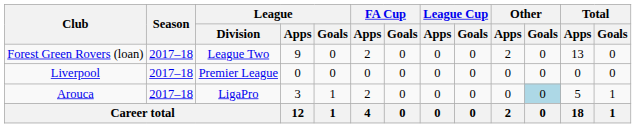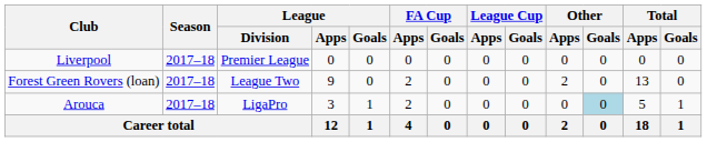 <table class="wikitable" style="text-align:center">
 <tr>
 <th rowspan="2">Club</th>
 <th rowspan="2">Season</th>
 <th colspan="3">League</th>
 <th colspan="2"><a href='#'>FA Cup</a></th>
 <th colspan="2"><a href='#'>League Cup</a></th>
 <th colspan="2">Other</th>
 <th colspan="2">Total</th>
 </tr>
 <tr>
 <th>Division</th>
 <th>Apps</th>
 <th>Goals</th>
 <th>Apps</th>
 <th>Goals</th>
 <th>Apps</th>
 <th>Goals</th>
 <th>Apps</th>
 <th>Goals</th>
 <th>Apps</th>
 <th>Goals</th>
 </tr>
 <tr>
+<td><a href='#'>Liverpool</a></td>
+<td><a href='#'>2017–18</a></td>
+<td><a href='#'>Premier League</a></td>
+<td>0</td>
+<td>0</td>
+<td>0</td>
+<td>0</td>
+<td>0</td>
+<td>0</td>
+<td>0</td>
+<td>0</td>
+<td>0</td>
+<td>0</td>
+</tr>
+<tr>
 <td><a href='#'>Forest Green Rovers</a> (loan)</td>
 <td><a href='#'>2017–18</a></td>
 <td><a href='#'>League Two</a></td>
 <td>9</td>
 <td>0</td>
 <td>2</td>
 <td>0</td>
 <td>0</td>
 <td>0</td>
 <td>2</td>
 <td>0</td>
 <td>13</td>
-<td>0</td>
-</tr>
-<tr>
-<td><a href='#'>Liverpool</a></td>
-<td><a href='#'>2017–18</a></td>
-<td><a href='#'>Premier League</a></td>
-<td>0</td>
-<td>0</td>
-<td>0</td>
-<td>0</td>
-<td>0</td>
-<td>0</td>
-<td>0</td>
-<td>0</td>
-<td>0</td>
 <td>0</td>
 </tr>
 <tr>
 <td><a href='#'>Arouca</a></td>
 <td><a href='#'>2017–18</a></td>
 <td><a href='#'>LigaPro</a></td>
 <td>3</td>
 <td>1</td>
 <td>2</td>
 <td>0</td>
 <td>0</td>
 <td>0</td>
 <td>0</td>
 <td style="background: lightblue;">0</td>
 <td>5</td>
 <td>1</td>
 </tr>
 <tr>
 <th colspan="3">Career total</th>
 <th>12</th>
 <th>1</th>
 <th>4</th>
 <th>0</th>
 <th>0</th>
 <th>0</th>
 <th>2</th>
 <th>0</th>
 <th>18</th>
 <th>1</th>
 </tr>
 </table>
